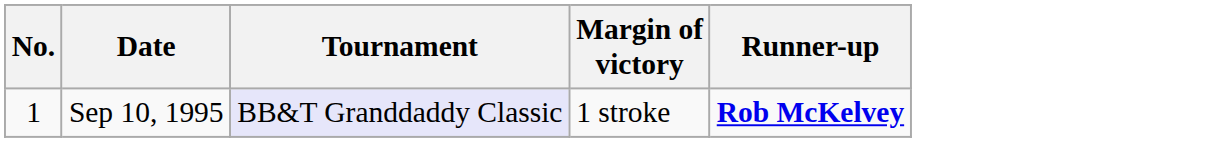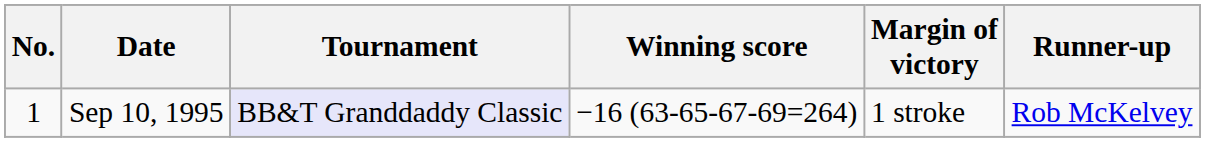 <table class="wikitable" style="font-size:95%;">
 <tr>
 <th>No.</th>
 <th>Date</th>
 <th>Tournament</th>
+<th>Winning score</th>
 <th>Margin of<br>victory</th>
 <th>Runner-up</th>
 </tr>
 <tr>
 <td align=center>1</td>
 <td align=right>Sep 10, 1995</td>
 <td style="background: lavender;">BB&T Granddaddy Classic</td>
+<td>−16 (63-65-67-69=264)</td>
 <td>1 stroke</td>
-<td><strong> <a href='#'>Rob McKelvey</a></strong></td>
+<td> <a href='#'>Rob McKelvey</a></td>
 </tr>
 </table>
